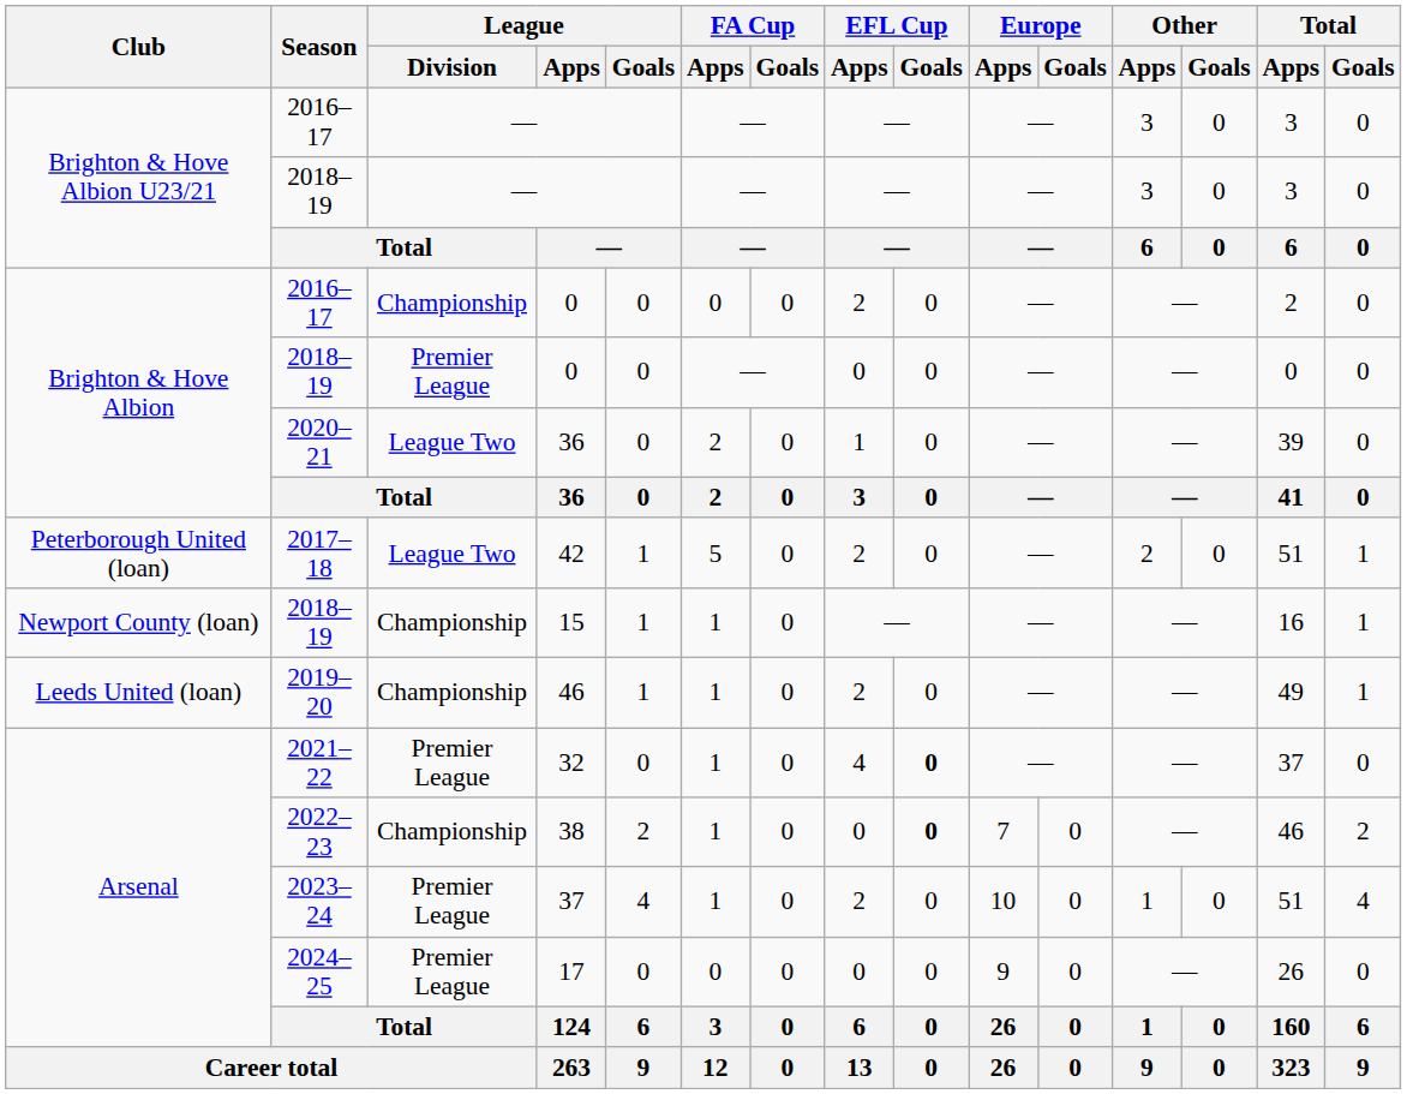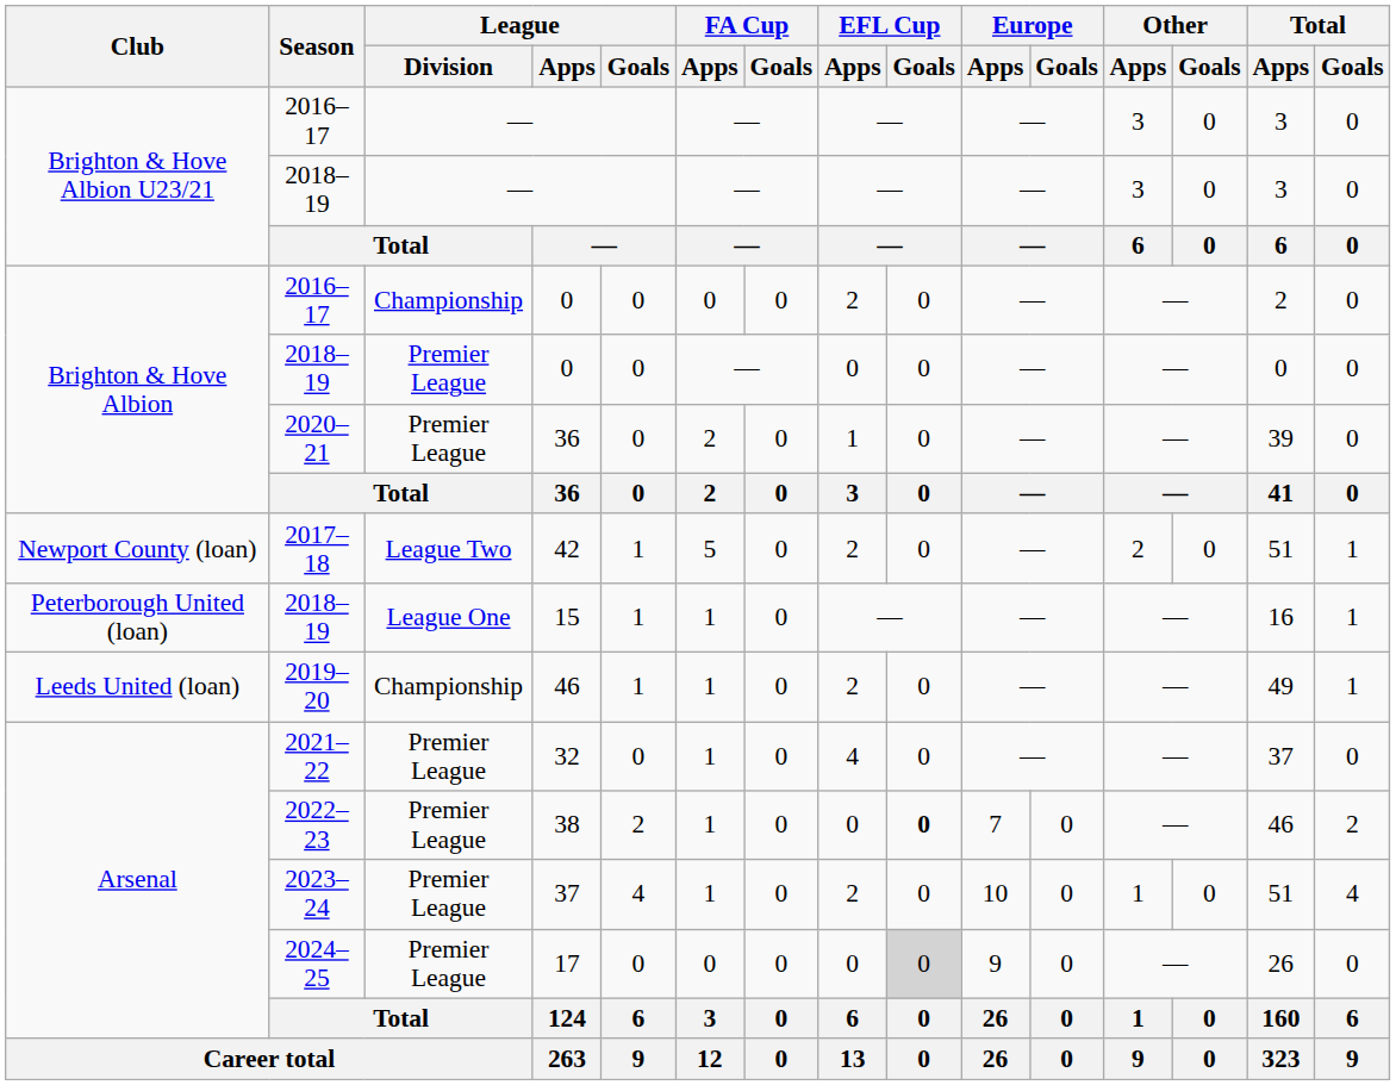 <table class="wikitable" style="text-align: center;">
 <tr>
 <th rowspan="2">Club</th>
 <th rowspan="2">Season</th>
 <th colspan="3">League</th>
 <th colspan="2"><a href='#'>FA Cup</a></th>
 <th colspan="2"><a href='#'>EFL Cup</a></th>
 <th colspan="2"><a href='#'>Europe</a></th>
 <th colspan="2">Other</th>
 <th colspan="2">Total</th>
 </tr>
 <tr>
 <th>Division</th>
 <th>Apps</th>
 <th>Goals</th>
 <th>Apps</th>
 <th>Goals</th>
 <th>Apps</th>
 <th>Goals</th>
 <th>Apps</th>
 <th>Goals</th>
 <th>Apps</th>
 <th>Goals</th>
 <th>Apps</th>
 <th>Goals</th>
 </tr>
 <tr>
 <td rowspan="3"><a href='#'>Brighton & Hove Albion U23/21</a></td>
 <td>2016–17</td>
 <td colspan="3">—</td>
 <td colspan="2">—</td>
 <td colspan="2">—</td>
 <td colspan="2">—</td>
 <td>3</td>
 <td>0</td>
 <td>3</td>
 <td>0</td>
 </tr>
 <tr>
 <td>2018–19</td>
 <td colspan="3">—</td>
 <td colspan="2">—</td>
 <td colspan="2">—</td>
 <td colspan="2">—</td>
 <td>3</td>
 <td>0</td>
 <td>3</td>
 <td>0</td>
 </tr>
 <tr>
 <th colspan="2">Total</th>
 <th colspan="2">—</th>
 <th colspan="2">—</th>
 <th colspan="2">—</th>
 <th colspan="2">—</th>
 <th>6</th>
 <th>0</th>
 <th>6</th>
 <th>0</th>
 </tr>
 <tr>
 <td rowspan="4"><a href='#'>Brighton & Hove Albion</a></td>
 <td><a href='#'>2016–17</a></td>
 <td><a href='#'>Championship</a></td>
 <td>0</td>
 <td>0</td>
 <td>0</td>
 <td>0</td>
 <td>2</td>
 <td>0</td>
 <td colspan="2">—</td>
 <td colspan="2">—</td>
 <td>2</td>
 <td>0</td>
 </tr>
 <tr>
 <td><a href='#'>2018–19</a></td>
 <td><a href='#'>Premier League</a></td>
 <td>0</td>
 <td>0</td>
 <td colspan="2">—</td>
 <td>0</td>
 <td>0</td>
 <td colspan="2">—</td>
 <td colspan="2">—</td>
 <td>0</td>
 <td>0</td>
 </tr>
 <tr>
 <td><a href='#'>2020–21</a></td>
-<td><a href='#'>League Two</a></td>
+<td>Premier League</td>
 <td>36</td>
 <td>0</td>
 <td>2</td>
 <td>0</td>
 <td>1</td>
 <td>0</td>
 <td colspan="2">—</td>
 <td colspan="2">—</td>
 <td>39</td>
 <td>0</td>
 </tr>
 <tr>
 <th colspan="2">Total</th>
 <th>36</th>
 <th>0</th>
 <th>2</th>
 <th>0</th>
 <th>3</th>
 <th>0</th>
 <th colspan="2">—</th>
 <th colspan="2">—</th>
 <th>41</th>
 <th>0</th>
 </tr>
 <tr>
-<td><a href='#'>Peterborough United</a> (loan)</td>
+<td><a href='#'>Newport County</a> (loan)</td>
 <td><a href='#'>2017–18</a></td>
 <td><a href='#'>League Two</a></td>
 <td>42</td>
 <td>1</td>
 <td>5</td>
 <td>0</td>
 <td>2</td>
 <td>0</td>
 <td colspan="2">—</td>
 <td>2</td>
 <td>0</td>
 <td>51</td>
 <td>1</td>
 </tr>
 <tr>
-<td><a href='#'>Newport County</a> (loan)</td>
+<td><a href='#'>Peterborough United</a> (loan)</td>
 <td><a href='#'>2018–19</a></td>
-<td>Championship</td>
+<td><a href='#'>League One</a></td>
 <td>15</td>
 <td>1</td>
 <td>1</td>
 <td>0</td>
 <td colspan="2">—</td>
 <td colspan="2">—</td>
 <td colspan="2">—</td>
 <td>16</td>
 <td>1</td>
 </tr>
 <tr>
 <td><a href='#'>Leeds United</a> (loan)</td>
 <td><a href='#'>2019–20</a></td>
 <td>Championship</td>
 <td>46</td>
 <td>1</td>
 <td>1</td>
 <td>0</td>
 <td>2</td>
 <td>0</td>
 <td colspan="2">—</td>
 <td colspan="2">—</td>
 <td>49</td>
 <td>1</td>
 </tr>
 <tr>
 <td rowspan="5"><a href='#'>Arsenal</a></td>
 <td><a href='#'>2021–22</a></td>
 <td>Premier League</td>
 <td>32</td>
 <td>0</td>
 <td>1</td>
 <td>0</td>
 <td>4</td>
-<td><strong>0</strong></td>
+<td>0</td>
 <td colspan="2">—</td>
 <td colspan="2">—</td>
 <td>37</td>
 <td>0</td>
 </tr>
 <tr>
 <td><a href='#'>2022–23</a></td>
-<td>Championship</td>
+<td>Premier League</td>
 <td>38</td>
 <td>2</td>
 <td>1</td>
 <td>0</td>
 <td>0</td>
 <td><strong>0</strong></td>
 <td>7</td>
 <td>0</td>
 <td colspan="2">—</td>
 <td>46</td>
 <td>2</td>
 </tr>
 <tr>
 <td><a href='#'>2023–24</a></td>
 <td>Premier League</td>
 <td>37</td>
 <td>4</td>
 <td>1</td>
 <td>0</td>
 <td>2</td>
 <td>0</td>
 <td>10</td>
 <td>0</td>
 <td>1</td>
 <td>0</td>
 <td>51</td>
 <td>4</td>
 </tr>
 <tr>
 <td><a href='#'>2024–25</a></td>
 <td>Premier League</td>
 <td>17</td>
 <td>0</td>
 <td>0</td>
 <td>0</td>
 <td>0</td>
-<td>0</td>
+<td style="background: lightgrey;">0</td>
 <td>9</td>
 <td>0</td>
 <td colspan="2">—</td>
 <td>26</td>
 <td>0</td>
 </tr>
 <tr>
 <th colspan="2">Total</th>
 <th>124</th>
 <th>6</th>
 <th>3</th>
 <th>0</th>
 <th>6</th>
 <th>0</th>
 <th>26</th>
 <th>0</th>
 <th>1</th>
 <th>0</th>
 <th>160</th>
 <th>6</th>
 </tr>
 <tr>
 <th colspan="3">Career total</th>
 <th>263</th>
 <th>9</th>
 <th>12</th>
 <th>0</th>
 <th>13</th>
 <th>0</th>
 <th>26</th>
 <th>0</th>
 <th>9</th>
 <th>0</th>
 <th>323</th>
 <th>9</th>
 </tr>
 </table>
